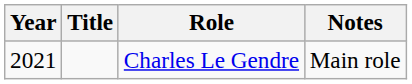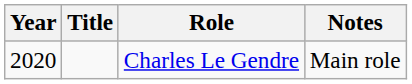 <table class="wikitable">
 <tr>
 <th>Year</th>
 <th>Title</th>
 <th>Role</th>
 <th>Notes</th>
 </tr>
 <tr>
-<td>2021</td>
+<td>2020</td>
 <td><em></em></td>
 <td><a href='#'>Charles Le Gendre</a></td>
 <td>Main role</td>
 </tr>
 </table>
